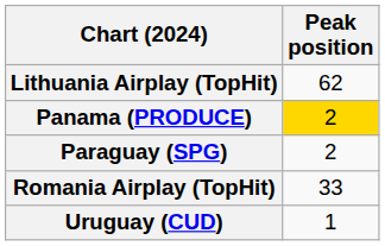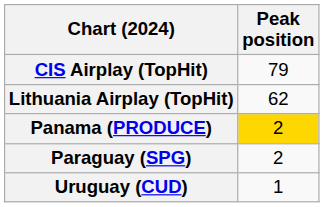 <table class="wikitable sortable plainrowheaders" style="text-align:center">
 <tr>
 <th scope="col">Chart (2024)</th>
 <th scope="col">Peak<br>position</th>
+</tr>
+<tr>
+<th scope="row"><a href='#'>CIS</a> Airplay (TopHit)</th>
+<td>79</td>
 </tr>
 <tr>
 <th scope="row">Lithuania Airplay (TopHit)</th>
 <td>62</td>
 </tr>
 <tr>
 <th scope="row">Panama (<a href='#'>PRODUCE</a>)</th>
 <td style="background: gold;">2</td>
 </tr>
 <tr>
 <th scope="row">Paraguay (<a href='#'>SPG</a>)</th>
 <td>2</td>
 </tr>
 <tr>
-<th scope="row">Romania Airplay (TopHit)</th>
-<td>33</td>
-</tr>
-<tr>
 <th scope="row">Uruguay (<a href='#'>CUD</a>)</th>
 <td>1</td>
 </tr>
 </table>
